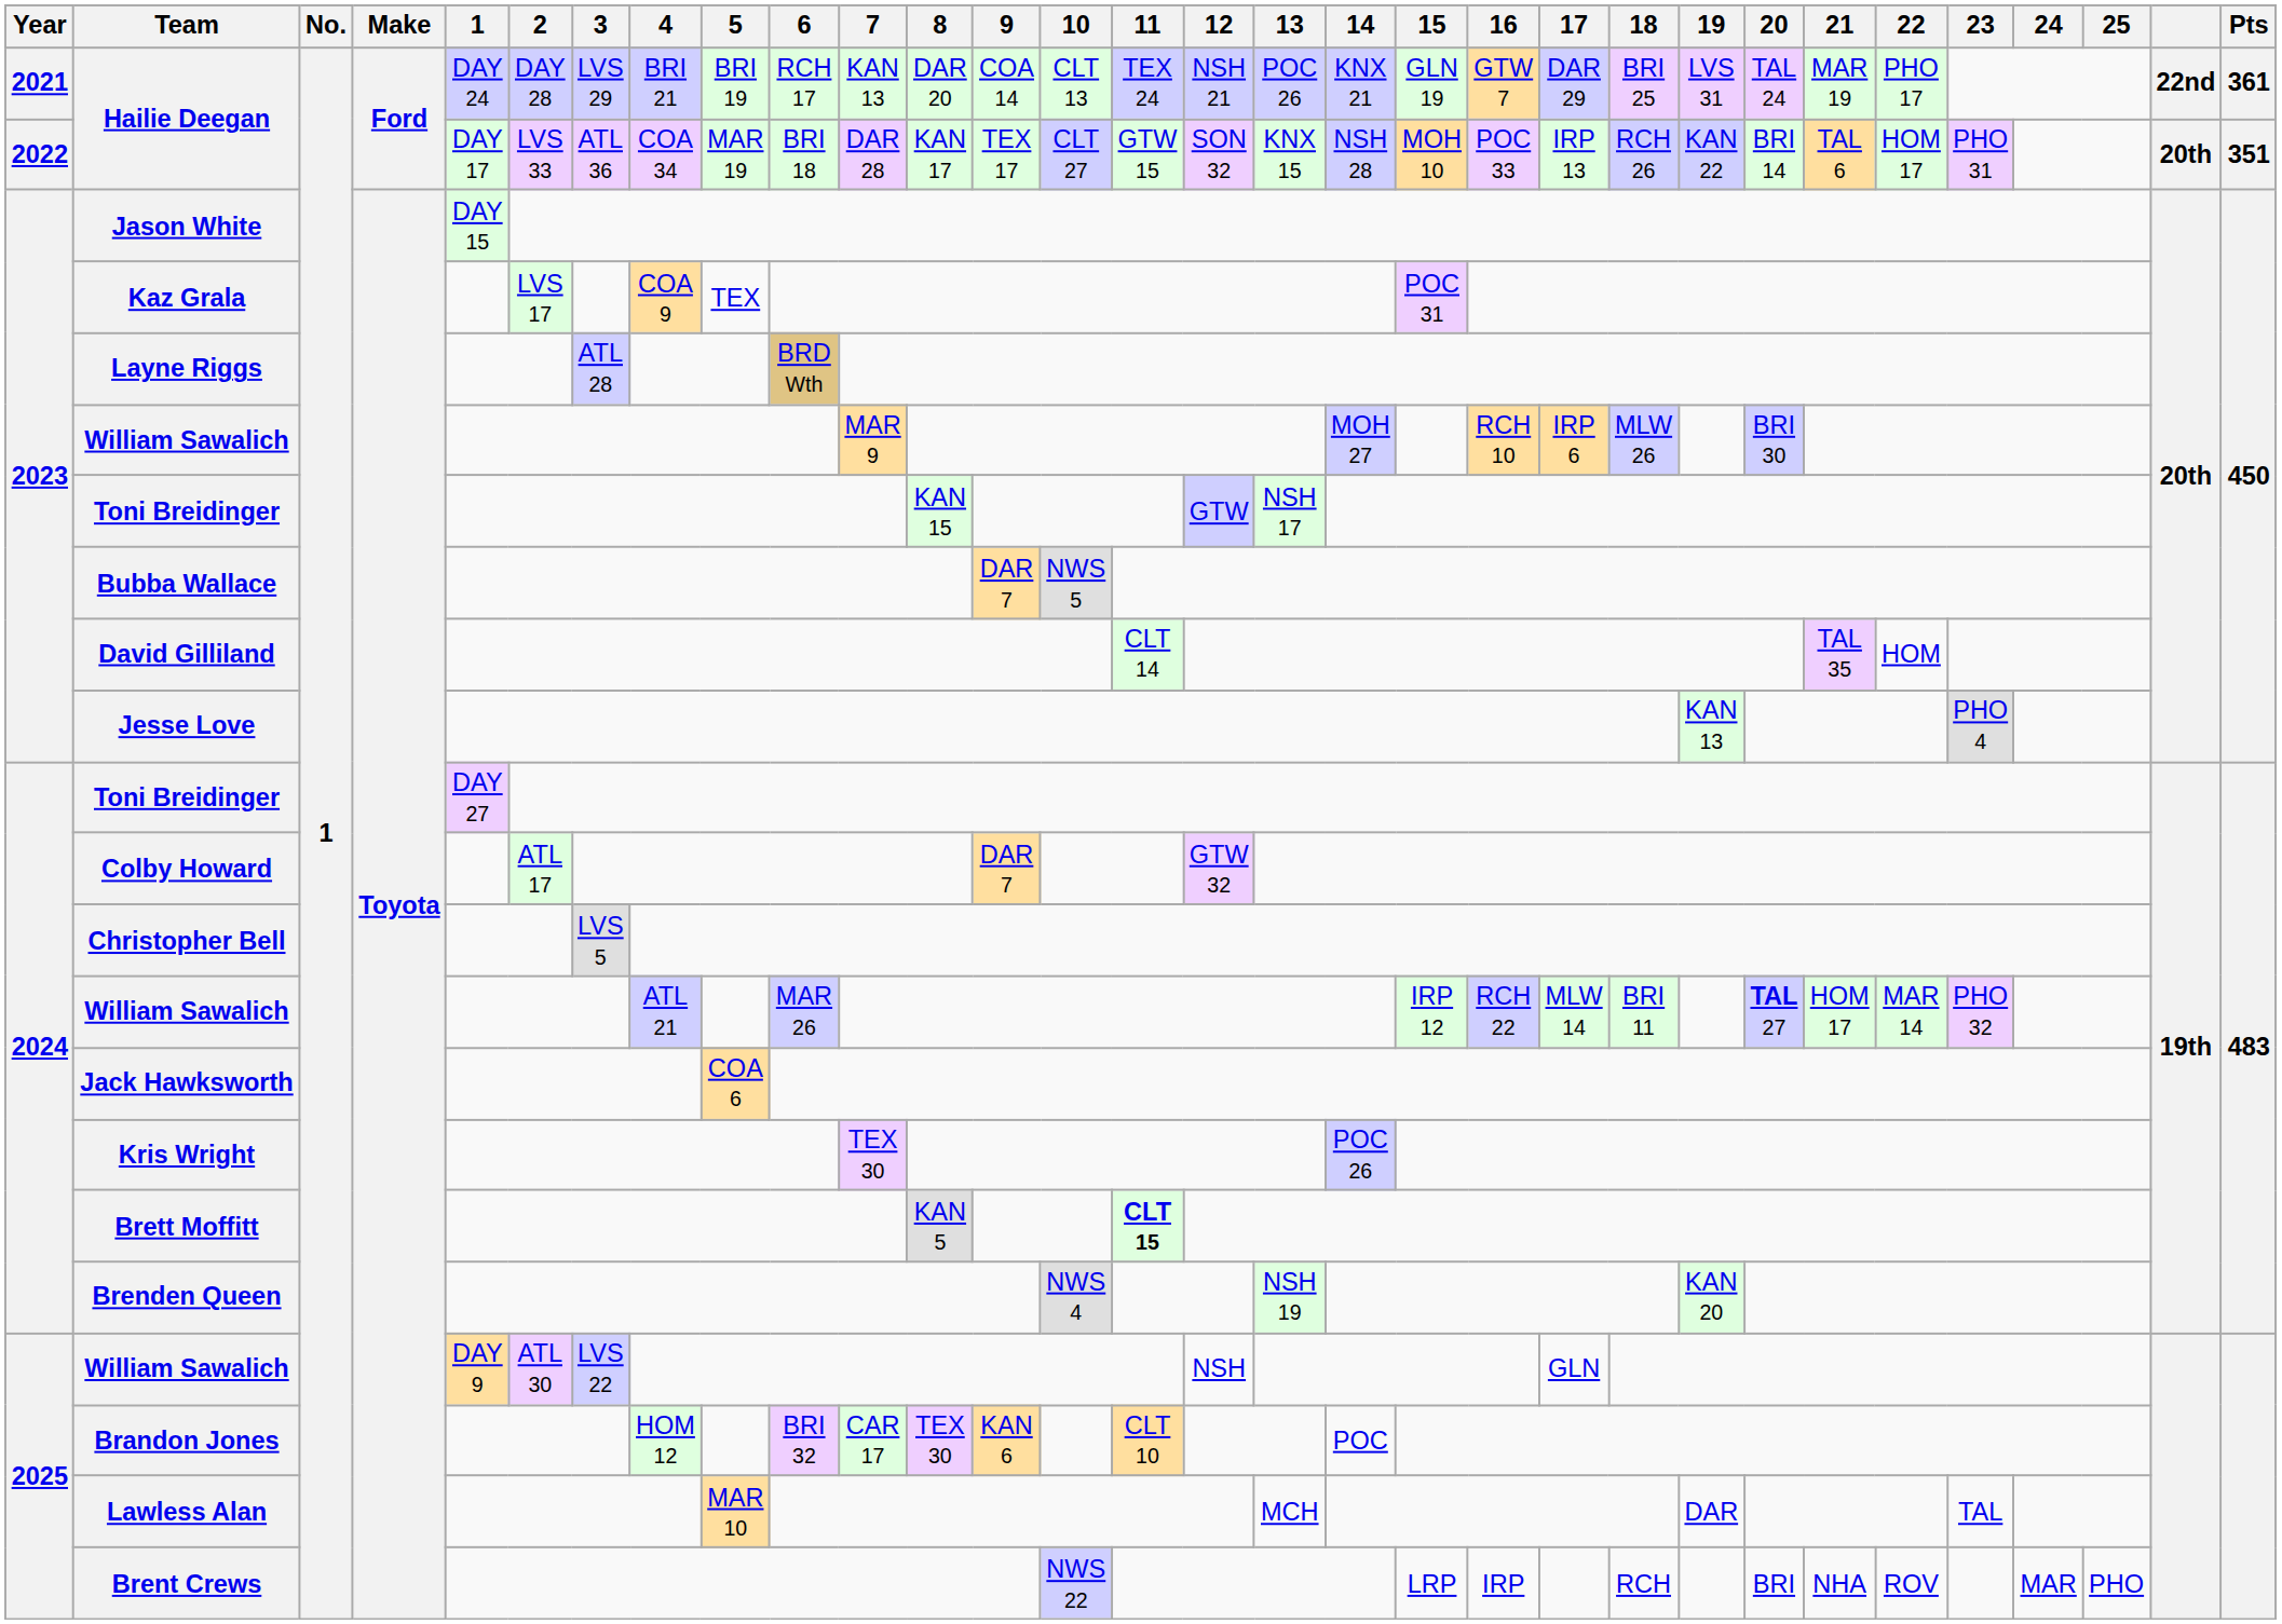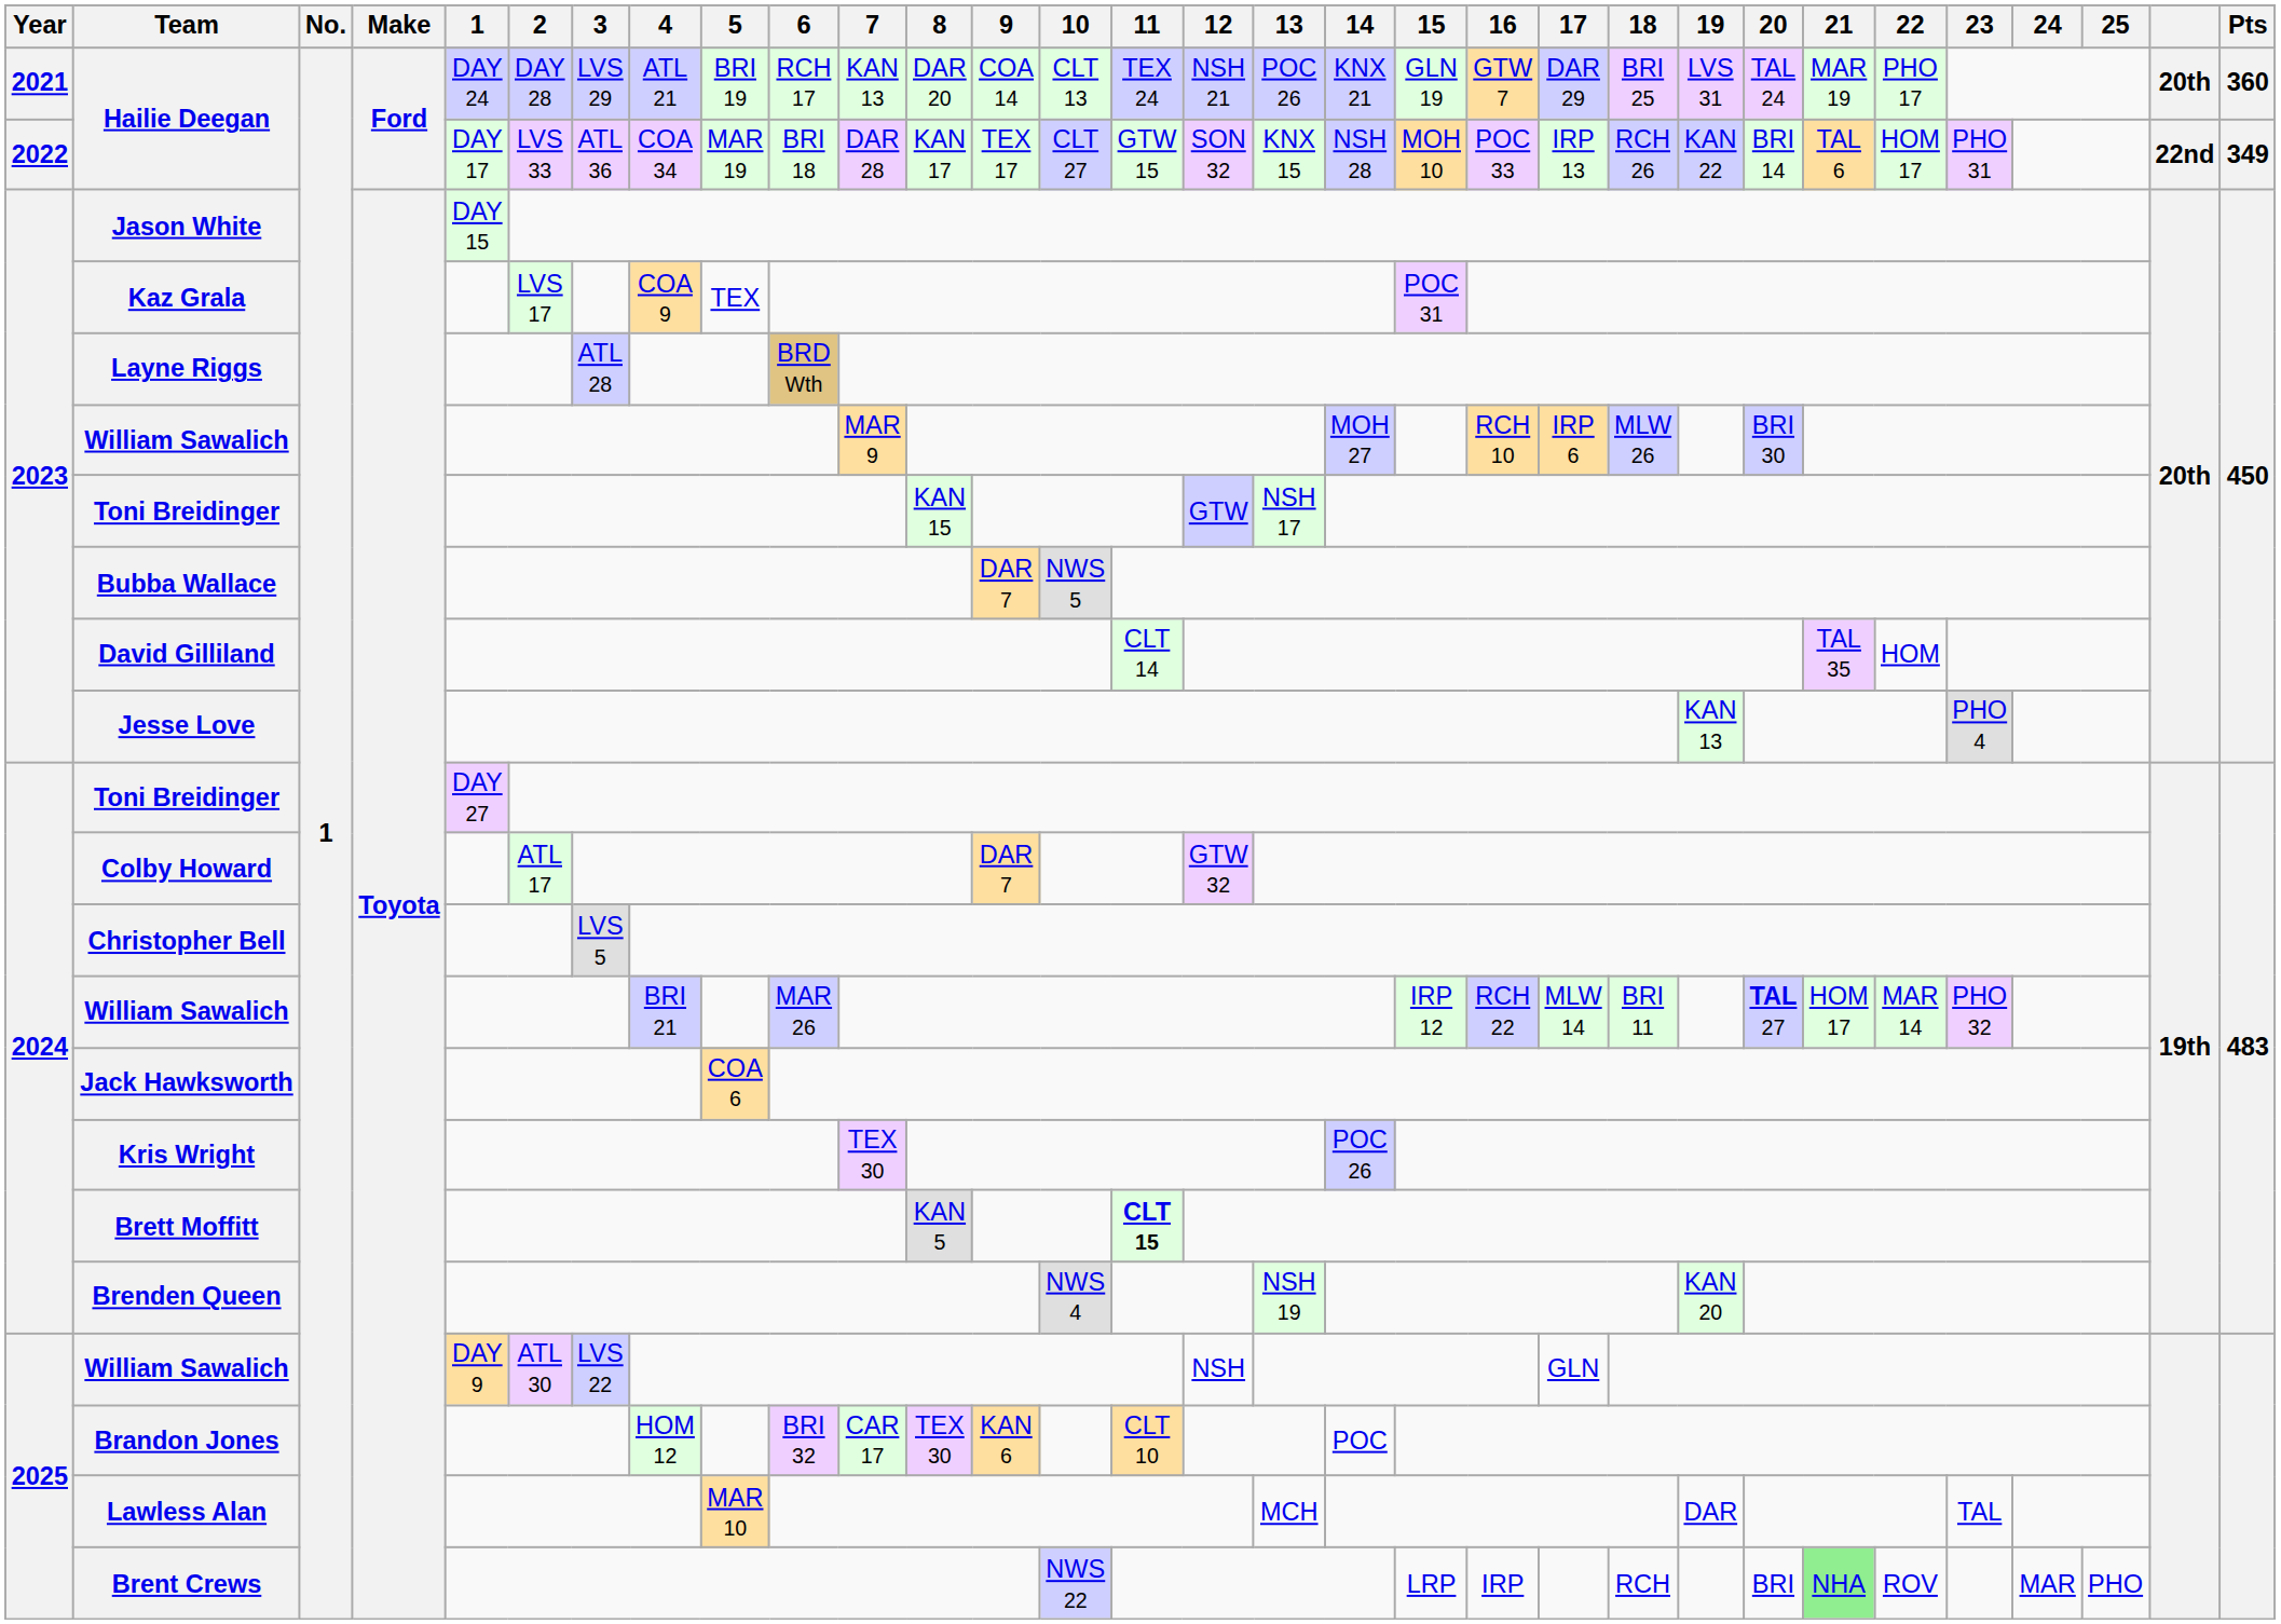 <table class="wikitable" style="text-align:center; font-size:75%">
 <tr>
 <th>Year</th>
 <th>Team</th>
 <th>No.</th>
 <th>Make</th>
 <th>1</th>
 <th>2</th>
 <th>3</th>
 <th>4</th>
 <th>5</th>
 <th>6</th>
 <th>7</th>
 <th>8</th>
 <th>9</th>
 <th>10</th>
 <th>11</th>
 <th>12</th>
 <th>13</th>
 <th>14</th>
 <th>15</th>
 <th>16</th>
 <th>17</th>
 <th>18</th>
 <th>19</th>
 <th>20</th>
 <th>21</th>
 <th>22</th>
 <th>23</th>
 <th>24</th>
 <th>25</th>
 <th></th>
 <th>Pts</th>
 </tr>
 <tr>
 <th><a href='#'>2021</a></th>
 <th rowspan=2><a href='#'>Hailie Deegan</a></th>
 <th rowspan="22">1</th>
 <th rowspan=2><a href='#'>Ford</a></th>
 <td style="background:#CFCFFF;"><a href='#'>DAY</a><br><small>24</small></td>
 <td style="background:#CFCFFF;"><a href='#'>DAY</a><br><small>28</small></td>
 <td style="background:#CFCFFF;"><a href='#'>LVS</a><br><small>29</small></td>
-<td style="background:#CFCFFF;"><a href='#'>BRI</a><br><small>21</small></td>
+<td style="background:#CFCFFF;"><a href='#'>ATL</a><br><small>21</small></td>
 <td style="background:#DFFFDF;"><a href='#'>BRI</a><br><small>19</small></td>
 <td style="background:#DFFFDF;"><a href='#'>RCH</a><br><small>17</small></td>
 <td style="background:#DFFFDF;"><a href='#'>KAN</a><br><small>13</small></td>
 <td style="background:#DFFFDF;"><a href='#'>DAR</a><br><small>20</small></td>
 <td style="background:#DFFFDF;"><a href='#'>COA</a><br><small>14</small></td>
 <td style="background:#DFFFDF;"><a href='#'>CLT</a><br><small>13</small></td>
 <td style="background:#CFCFFF;"><a href='#'>TEX</a><br><small>24</small></td>
 <td style="background:#CFCFFF;"><a href='#'>NSH</a><br><small>21</small></td>
 <td style="background:#CFCFFF;"><a href='#'>POC</a><br><small>26</small></td>
 <td style="background:#CFCFFF;"><a href='#'>KNX</a><br><small>21</small></td>
 <td style="background:#DFFFDF;"><a href='#'>GLN</a><br><small>19</small></td>
 <td style="background:#FFDF9F;"><a href='#'>GTW</a><br><small>7</small></td>
 <td style="background:#CFCFFF;"><a href='#'>DAR</a><br><small>29</small></td>
 <td style="background:#EFCFFF;"><a href='#'>BRI</a><br><small>25</small></td>
 <td style="background:#EFCFFF;"><a href='#'>LVS</a><br><small>31</small></td>
 <td style="background:#EFCFFF;"><a href='#'>TAL</a><br><small>24</small></td>
 <td style="background:#DFFFDF;"><a href='#'>MAR</a><br><small>19</small></td>
 <td style="background:#DFFFDF;"><a href='#'>PHO</a><br><small>17</small></td>
 <td colspan="3"></td>
-<th>22nd</th>
-<th>361</th>
+<th>20th</th>
+<th>360</th>
 </tr>
 <tr>
 <th><a href='#'>2022</a></th>
 <td style="background:#DFFFDF;"><a href='#'>DAY</a><br><small>17</small></td>
 <td style="background:#EFCFFF;"><a href='#'>LVS</a><br><small>33</small></td>
 <td style="background:#EFCFFF;"><a href='#'>ATL</a><br><small>36</small></td>
 <td style="background:#EFCFFF;"><a href='#'>COA</a><br><small>34</small></td>
 <td style="background:#DFFFDF;"><a href='#'>MAR</a><br><small>19</small></td>
 <td style="background:#DFFFDF;"><a href='#'>BRI</a><br><small>18</small></td>
 <td style="background:#EFCFFF;"><a href='#'>DAR</a><br><small>28</small></td>
 <td style="background:#DFFFDF;"><a href='#'>KAN</a><br><small>17</small></td>
 <td style="background:#DFFFDF;"><a href='#'>TEX</a><br><small>17</small></td>
 <td style="background:#CFCFFF;"><a href='#'>CLT</a><br><small>27</small></td>
 <td style="background:#DFFFDF;"><a href='#'>GTW</a><br><small>15</small></td>
 <td style="background:#EFCFFF;"><a href='#'>SON</a><br><small>32</small></td>
 <td style="background:#DFFFDF;"><a href='#'>KNX</a><br><small>15</small></td>
 <td style="background:#CFCFFF;"><a href='#'>NSH</a><br><small>28</small></td>
 <td style="background:#FFDF9F;"><a href='#'>MOH</a><br><small>10</small></td>
 <td style="background:#EFCFFF;"><a href='#'>POC</a><br><small>33</small></td>
 <td style="background:#DFFFDF;"><a href='#'>IRP</a><br><small>13</small></td>
 <td style="background:#CFCFFF;"><a href='#'>RCH</a><br><small>26</small></td>
 <td style="background:#CFCFFF;"><a href='#'>KAN</a><br><small>22</small></td>
 <td style="background:#DFFFDF;"><a href='#'>BRI</a><br><small>14</small></td>
 <td style="background:#FFDF9F;"><a href='#'>TAL</a><br><small>6</small></td>
 <td style="background:#DFFFDF;"><a href='#'>HOM</a><br><small>17</small></td>
 <td style="background:#EFCFFF;"><a href='#'>PHO</a><br><small>31</small></td>
 <td colspan="2"></td>
-<th>20th</th>
-<th>351</th>
+<th>22nd</th>
+<th>349</th>
 </tr>
 <tr>
 <th rowspan="8"><a href='#'>2023</a></th>
 <th><a href='#'>Jason White</a></th>
 <th rowspan="20"><a href='#'>Toyota</a></th>
 <td style="background:#DFFFDF;"><a href='#'>DAY</a><br><small>15</small></td>
 <td colspan="24"></td>
 <th rowspan="8">20th</th>
 <th rowspan="8">450</th>
 </tr>
 <tr>
 <th><a href='#'>Kaz Grala</a></th>
 <td></td>
 <td style="background:#DFFFDF;"><a href='#'>LVS</a><br><small>17</small></td>
 <td></td>
 <td style="background:#FFDF9F;"><a href='#'>COA</a><br><small>9</small></td>
 <td><a href='#'>TEX</a></td>
 <td colspan="9"></td>
 <td style="background:#EFCFFF;"><a href='#'>POC</a><br><small>31</small></td>
 <td colspan="10"></td>
 </tr>
 <tr>
 <th><a href='#'>Layne Riggs</a></th>
 <td colspan="2"></td>
 <td style="background:#CFCFFF;"><a href='#'>ATL</a><br><small>28</small></td>
 <td colspan="2"></td>
 <td style="background:#DFC484;"><a href='#'>BRD</a><br><small>Wth</small></td>
 <td colspan="19"></td>
 </tr>
 <tr>
 <th><a href='#'>William Sawalich</a></th>
 <td colspan="6"></td>
 <td style="background:#FFDF9F;"><a href='#'>MAR</a><br><small>9</small></td>
 <td colspan="6"></td>
 <td style="background:#CFCFFF;"><a href='#'>MOH</a><br><small>27</small></td>
 <td></td>
 <td style="background:#FFDF9F;"><a href='#'>RCH</a><br><small>10</small></td>
 <td style="background:#FFDF9F;"><a href='#'>IRP</a><br><small>6</small></td>
 <td style="background:#CFCFFF;"><a href='#'>MLW</a><br><small>26</small></td>
 <td></td>
 <td style="background:#CFCFFF;"><a href='#'>BRI</a><br><small>30</small></td>
 <td colspan="5"></td>
 </tr>
 <tr>
 <th><a href='#'>Toni Breidinger</a></th>
 <td colspan="7"></td>
 <td style="background:#DFFFDF;"><a href='#'>KAN</a> <br><small>15</small></td>
 <td colspan="3"></td>
 <td style="background:#CFCFFF;"><a href='#'>GTW</a><br></td>
 <td style="background:#DFFFDF;"><a href='#'>NSH</a><br><small>17</small></td>
 <td colspan="12"></td>
 </tr>
 <tr>
 <th><a href='#'>Bubba Wallace</a></th>
 <td colspan="8"></td>
 <td style="background:#FFDF9F;"><a href='#'>DAR</a> <br><small>7</small></td>
 <td style="background:#DFDFDF;"><a href='#'>NWS</a><br><small>5</small></td>
 <td colspan="15"></td>
 </tr>
 <tr>
 <th><a href='#'>David Gilliland</a></th>
 <td colspan="10"></td>
 <td style="background:#DFFFDF;"><a href='#'>CLT</a><br><small>14</small></td>
 <td colspan="9"></td>
 <td style="background:#EFCFFF;"><a href='#'>TAL</a><br><small>35</small></td>
 <td><a href='#'>HOM</a></td>
 <td colspan="4"></td>
 </tr>
 <tr>
 <th><a href='#'>Jesse Love</a></th>
 <td colspan="18"></td>
 <td style="background:#DFFFDF;"><a href='#'>KAN</a><br><small>13</small></td>
 <td colspan="3"></td>
 <td style="background:#DFDFDF;"><a href='#'>PHO</a><br><small>4</small></td>
 <td colspan="2"></td>
 </tr>
 <tr>
 <th rowspan="8"><a href='#'>2024</a></th>
 <th><a href='#'>Toni Breidinger</a></th>
 <td style="background:#EFCFFF;"><a href='#'>DAY</a><br><small>27</small></td>
 <td colspan="24"></td>
 <th rowspan="8">19th</th>
 <th rowspan="8">483</th>
 </tr>
 <tr>
 <th><a href='#'>Colby Howard</a></th>
 <td></td>
 <td style="background:#DFFFDF;"><a href='#'>ATL</a><br><small>17</small></td>
 <td colspan="6"></td>
 <td style="background:#FFDF9F;"><a href='#'>DAR</a><br><small>7</small></td>
 <td colspan="2"></td>
 <td style="background:#EFCFFF;"><a href='#'>GTW</a><br><small>32</small></td>
 <td colspan="13"></td>
 </tr>
 <tr>
 <th><a href='#'>Christopher Bell</a></th>
 <td colspan="2"></td>
 <td style="background:#DFDFDF;"><a href='#'>LVS</a><br><small>5</small></td>
 <td colspan="22"></td>
 </tr>
 <tr>
 <th><a href='#'>William Sawalich</a></th>
 <td colspan="3"></td>
-<td style="background:#CFCFFF;"><a href='#'>ATL</a><br><small>21</small></td>
+<td style="background:#CFCFFF;"><a href='#'>BRI</a><br><small>21</small></td>
 <td></td>
 <td style="background:#CFCFFF;"><a href='#'>MAR</a><br><small>26</small></td>
 <td colspan="8"></td>
 <td style="background:#DFFFDF;"><a href='#'>IRP</a><br><small>12</small></td>
 <td style="background:#CFCFFF;"><a href='#'>RCH</a><br><small>22</small></td>
 <td style="background:#DFFFDF;"><a href='#'>MLW</a><br><small>14</small></td>
 <td style="background:#DFFFDF;"><a href='#'>BRI</a><br><small>11</small></td>
 <td></td>
 <td style="background:#CFCFFF;"><strong><a href='#'>TAL</a></strong><br><small>27</small></td>
 <td style="background:#DFFFDF;"><a href='#'>HOM</a><br><small>17</small></td>
 <td style="background:#DFFFDF;"><a href='#'>MAR</a><br><small>14</small></td>
 <td style="background:#EFCFFF;"><a href='#'>PHO</a><br><small>32</small></td>
 <td colspan="2"></td>
 </tr>
 <tr>
 <th><a href='#'>Jack Hawksworth</a></th>
 <td colspan="4"></td>
 <td style="background:#FFDF9F;"><a href='#'>COA</a><br><small>6</small></td>
 <td colspan="20"></td>
 </tr>
 <tr>
 <th><a href='#'>Kris Wright</a></th>
 <td colspan="6"></td>
 <td style="background:#EFCFFF;"><a href='#'>TEX</a><br><small>30</small></td>
 <td colspan="6"></td>
 <td style="background:#CFCFFF;"><a href='#'>POC</a><br><small>26</small></td>
 </tr>
 <tr>
 <th><a href='#'>Brett Moffitt</a></th>
 <td colspan="7"></td>
 <td style="background:#DFDFDF;"><a href='#'>KAN</a><br><small>5</small></td>
 <td colspan="2"></td>
 <td style="background:#DFFFDF;"><strong><a href='#'>CLT</a><br><small>15</small></strong></td>
 <td colspan="14"></td>
 </tr>
 <tr>
 <th><a href='#'>Brenden Queen</a></th>
 <td colspan="9"></td>
 <td style="background:#DFDFDF;"><a href='#'>NWS</a><br><small>4</small></td>
 <td colspan="2"></td>
 <td style="background:#DFFFDF;"><a href='#'>NSH</a><br><small>19</small></td>
 <td colspan="5"></td>
 <td style="background:#DFFFDF;"><a href='#'>KAN</a><br><small>20</small></td>
 <td colspan="6"></td>
 </tr>
 <tr>
 <th rowspan="4"><a href='#'>2025</a></th>
 <th><a href='#'>William Sawalich</a></th>
 <td style="background:#FFDF9F;"><a href='#'>DAY</a><br><small>9</small></td>
 <td style="background:#EFCFFF;"><a href='#'>ATL</a><br><small>30</small></td>
 <td style="background:#CFCFFF;"><a href='#'>LVS</a><br><small>22</small></td>
 <td colspan="8"></td>
 <td><a href='#'>NSH</a></td>
 <td colspan="4"></td>
 <td><a href='#'>GLN</a></td>
 <td colspan="8"></td>
 <th rowspan="4"></th>
 <th rowspan="4"></th>
 </tr>
 <tr>
 <th><a href='#'>Brandon Jones</a></th>
 <td colspan="3"></td>
 <td style="background:#DFFFDF;"><a href='#'>HOM</a><br><small>12</small></td>
 <td></td>
 <td style="background:#EFCFFF;"><a href='#'>BRI</a><br><small>32</small></td>
 <td style="background:#DFFFDF;"><a href='#'>CAR</a><br><small>17</small></td>
 <td style="background:#EFCFFF;"><a href='#'>TEX</a><br><small>30</small></td>
 <td style="background:#FFDF9F;"><a href='#'>KAN</a><br><small>6</small></td>
 <td></td>
 <td style="background:#FFDF9F;"><a href='#'>CLT</a><br><small>10</small></td>
 <td colspan="2"></td>
 <td><a href='#'>POC</a></td>
 <td colspan="12"></td>
 </tr>
 <tr>
 <th><a href='#'>Lawless Alan</a></th>
 <td colspan="4"></td>
 <td style="background:#FFDF9F;"><a href='#'>MAR</a><br><small>10</small></td>
 <td colspan="7"></td>
 <td><a href='#'>MCH</a></td>
 <td colspan="5"></td>
 <td><a href='#'>DAR</a></td>
 <td colspan="3"></td>
 <td><a href='#'>TAL</a></td>
 <td colspan="2"></td>
 </tr>
 <tr>
 <th><a href='#'>Brent Crews</a></th>
 <td colspan="9"></td>
 <td style="background:#CFCFFF;"><a href='#'>NWS</a><br><small>22</small></td>
 <td colspan="4"></td>
 <td><a href='#'>LRP</a></td>
 <td><a href='#'>IRP</a></td>
 <td></td>
 <td><a href='#'>RCH</a></td>
 <td></td>
 <td><a href='#'>BRI</a></td>
-<td><a href='#'>NHA</a></td>
+<td style="background: lightgreen;"><a href='#'>NHA</a></td>
 <td><a href='#'>ROV</a></td>
 <td></td>
 <td><a href='#'>MAR</a></td>
 <td><a href='#'>PHO</a></td>
 </tr>
 </table>
